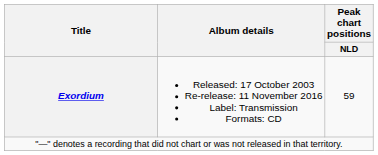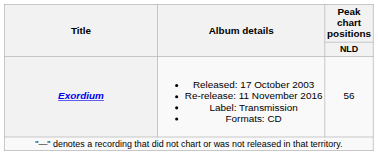 <table class="wikitable plainrowheaders" style="text-align:center;">
 <tr>
 <th scope="col" rowspan="2" style="width:15em;">Title</th>
 <th scope="col" rowspan="2">Album details</th>
 <th scope="col">Peak chart positions</th>
 </tr>
 <tr>
 <th scope="col" style="width:3em;font-size:90%;">NLD<br></th>
 </tr>
 <tr>
 <th scope="row"><em><a href='#'>Exordium</a></em></th>
 <td><br><ul><li>Released: 17 October 2003</li><li>Re-release: 11 November 2016</li><li>Label: Transmission</li><li>Formats: CD</li></ul></td>
-<td>59</td>
+<td>56</td>
 </tr>
 <tr>
 <td colspan="10" style="font-size:90%">"—" denotes a recording that did not chart or was not released in that territory.</td>
 </tr>
 </table>
